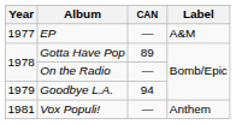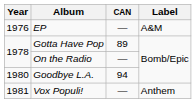 <table class="wikitable">
 <tr>
 <th>Year</th>
 <th>Album</th>
 <th width="45"><small>CAN</small></th>
 <th>Label</th>
 </tr>
 <tr>
-<td>1977</td>
+<td>1976</td>
 <td><em>EP</em></td>
 <td align="center">—</td>
 <td>A&M</td>
 </tr>
 <tr>
 <td rowspan="2">1978</td>
 <td><em>Gotta Have Pop</em></td>
 <td align="center">89</td>
 <td rowspan="3">Bomb/Epic</td>
 </tr>
 <tr>
 <td><em>On the Radio</em></td>
 <td align="center">—</td>
 </tr>
 <tr>
-<td>1979</td>
+<td>1980</td>
 <td><em>Goodbye L.A.</em></td>
 <td align="center">94</td>
 </tr>
 <tr>
 <td>1981</td>
 <td><em>Vox Populi!</em></td>
 <td align="center">—</td>
 <td>Anthem</td>
 </tr>
 </table>
